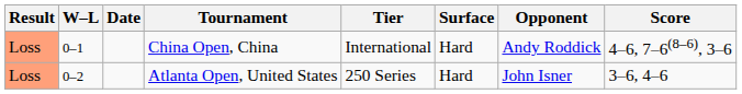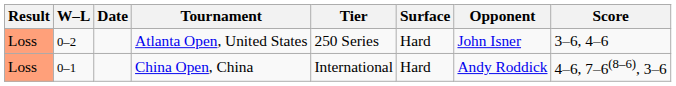 <table class="sortable wikitable">
 <tr>
 <th>Result</th>
 <th class="unsortable">W–L</th>
 <th>Date</th>
 <th>Tournament</th>
 <th>Tier</th>
 <th>Surface</th>
 <th>Opponent</th>
 <th class="unsortable">Score</th>
 </tr>
 <tr>
 <td bgcolor=FFA07A>Loss</td>
+<td><small>0–2</small></td>
+<td><a href='#'></a></td>
+<td><a href='#'>Atlanta Open</a>, United States</td>
+<td>250 Series</td>
+<td>Hard</td>
+<td> <a href='#'>John Isner</a></td>
+<td>3–6, 4–6</td>
+</tr>
+<tr>
+<td bgcolor=FFA07A>Loss</td>
 <td><small>0–1</small></td>
 <td><a href='#'></a></td>
 <td><a href='#'>China Open</a>, China</td>
 <td>International</td>
 <td>Hard</td>
 <td> <a href='#'>Andy Roddick</a></td>
 <td>4–6, 7–6<sup>(8–6)</sup>, 3–6</td>
 </tr>
-<tr>
-<td bgcolor=FFA07A>Loss</td>
-<td><small>0–2</small></td>
-<td><a href='#'></a></td>
-<td><a href='#'>Atlanta Open</a>, United States</td>
-<td>250 Series</td>
-<td>Hard</td>
-<td> <a href='#'>John Isner</a></td>
-<td>3–6, 4–6</td>
-</tr>
 </table>
